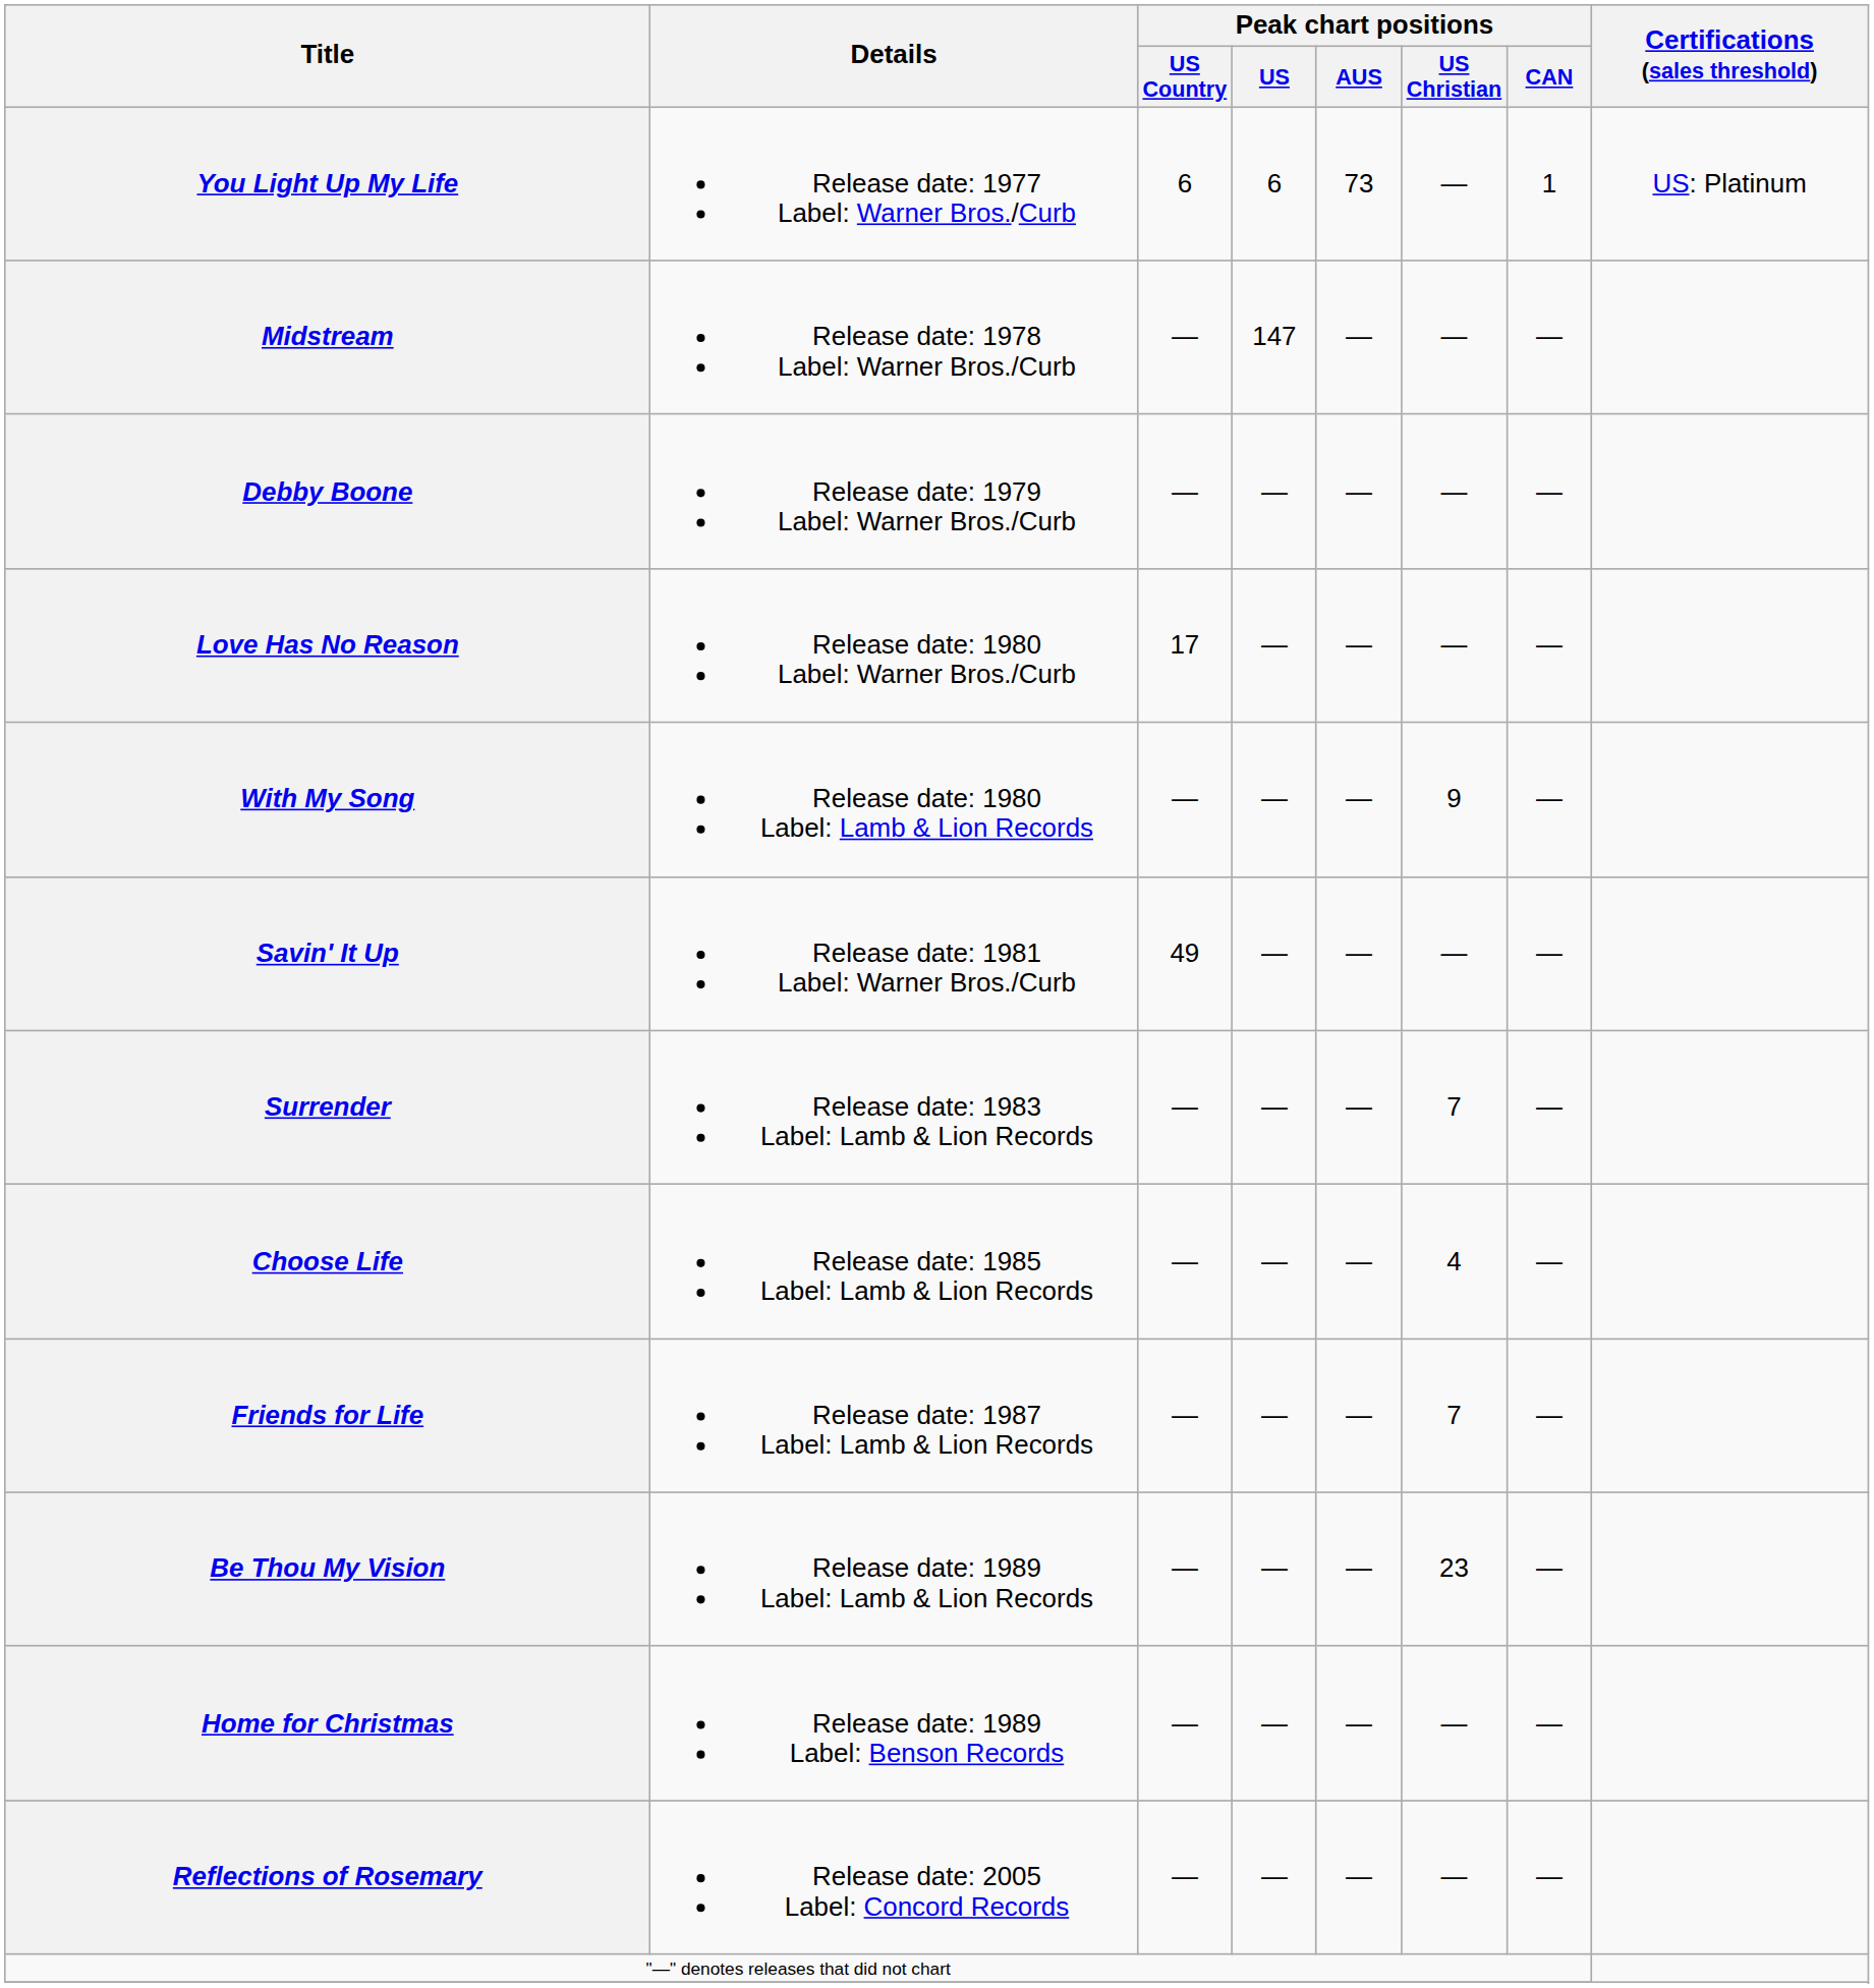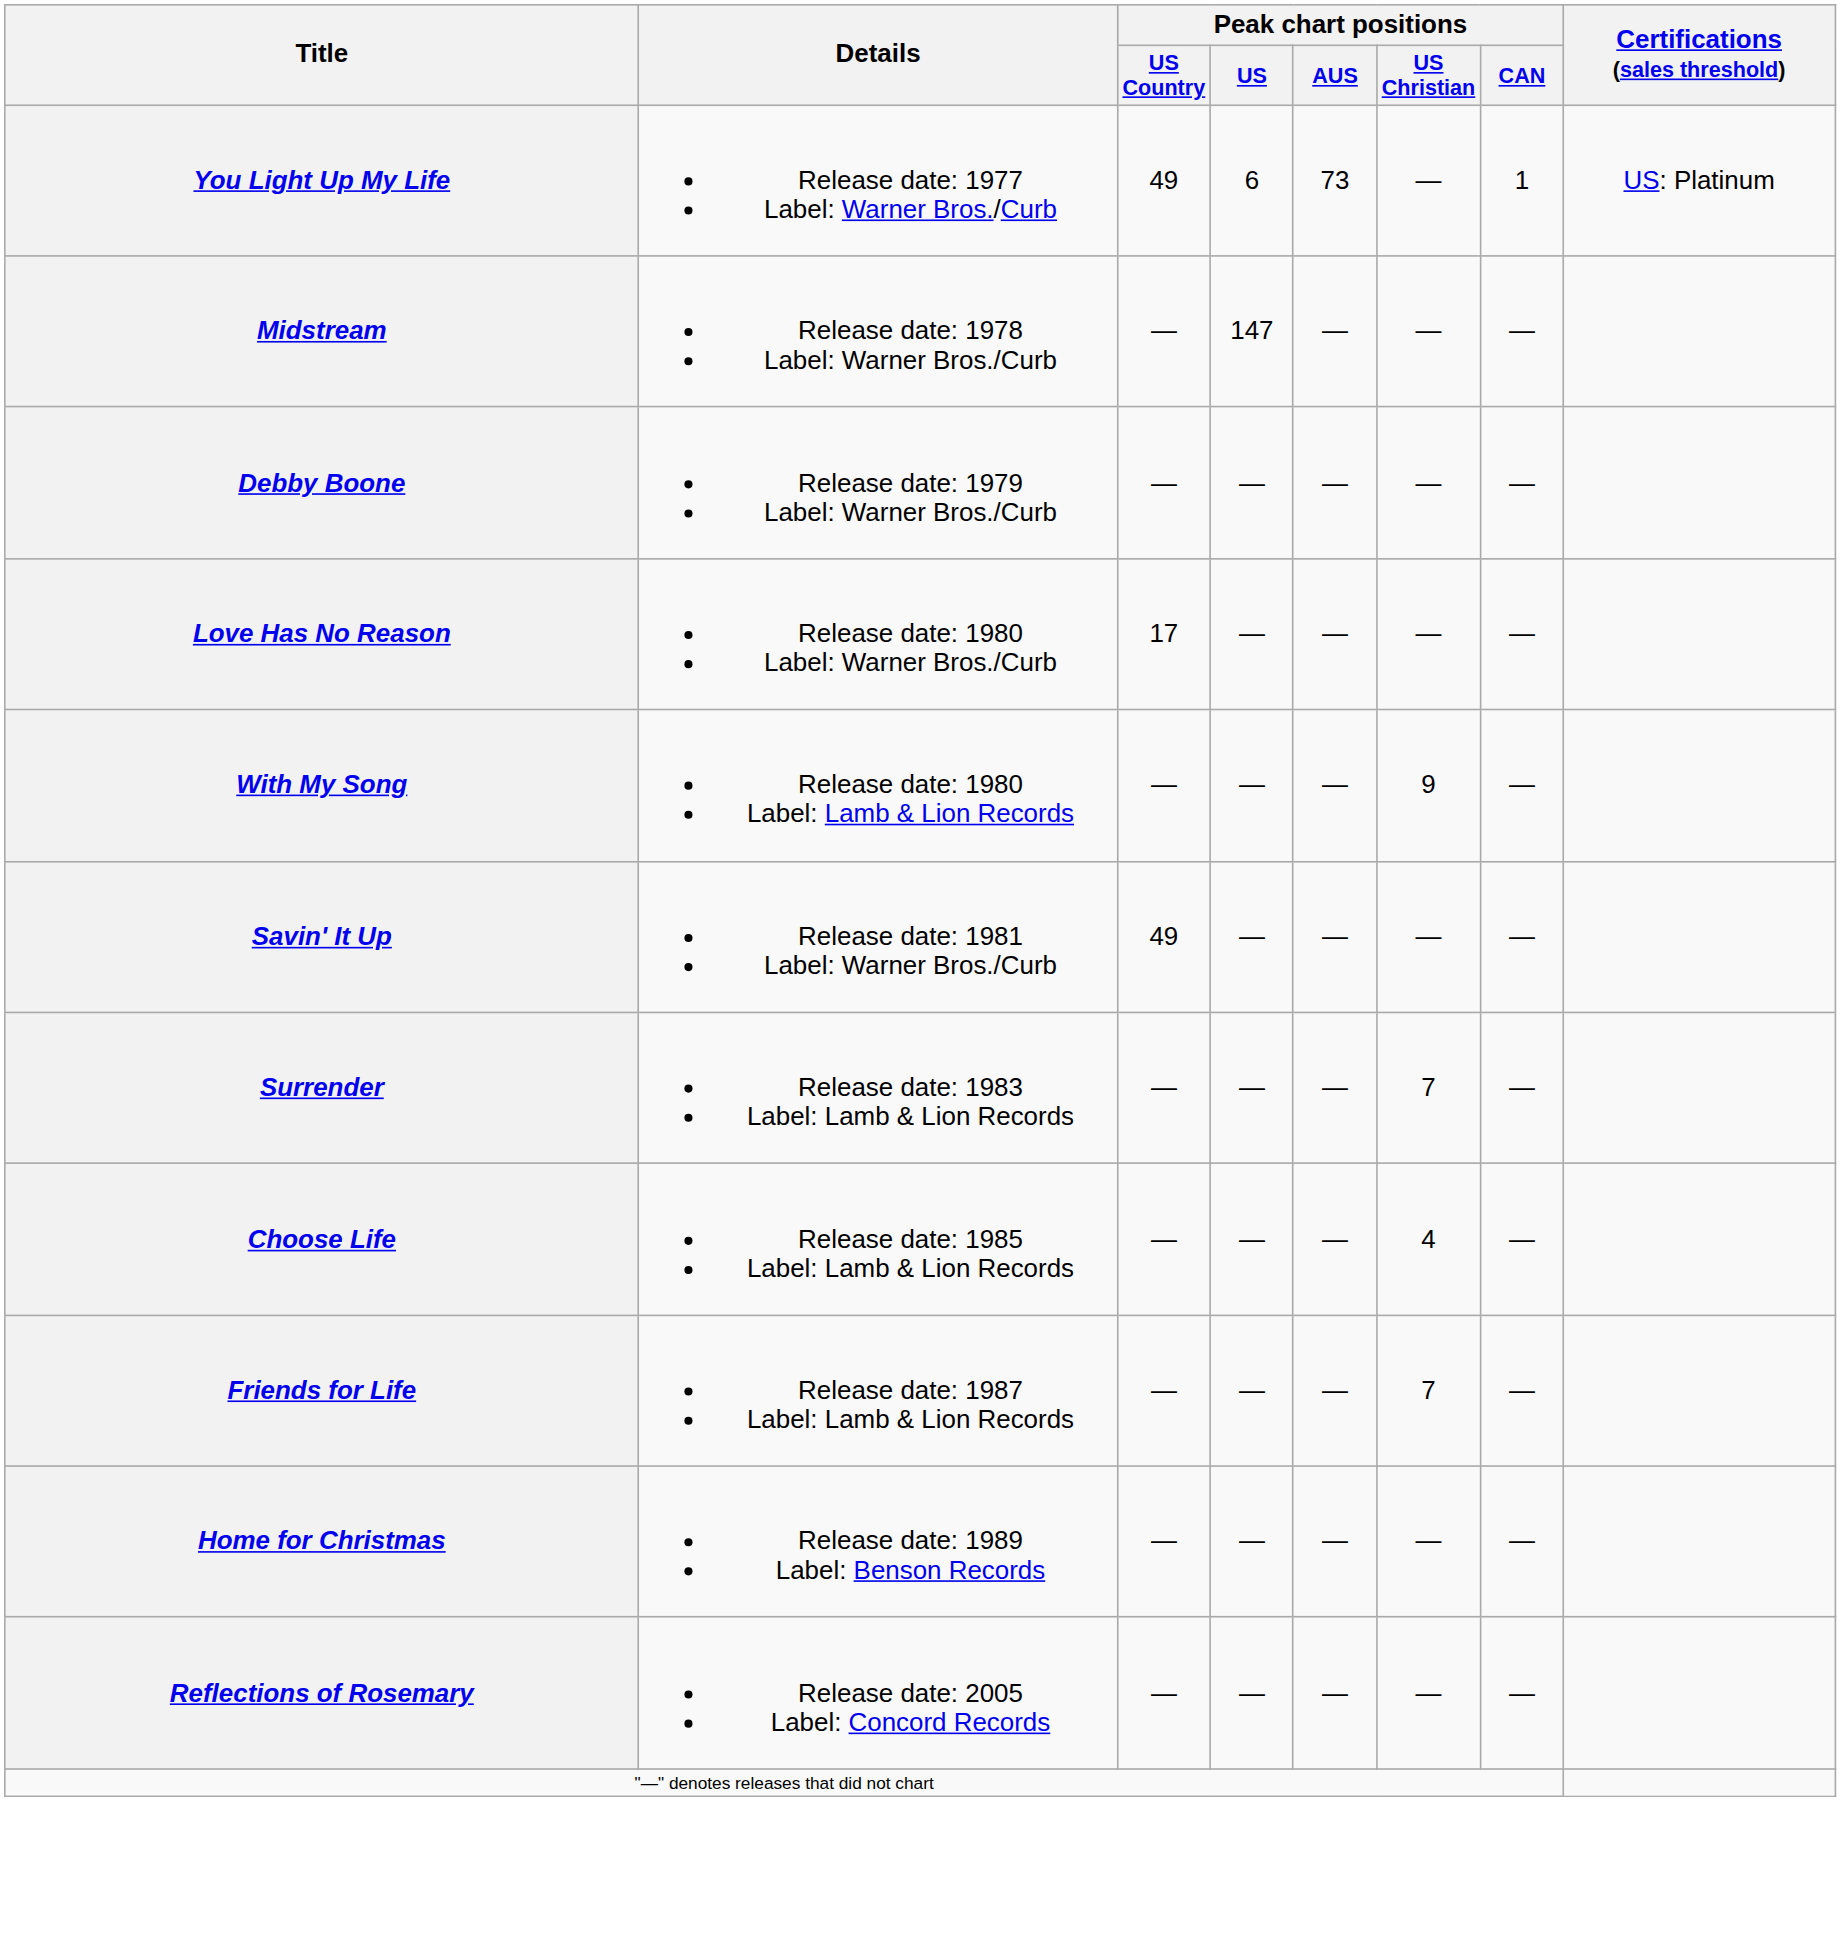 <table class="wikitable plainrowheaders" style="text-align:center;">
 <tr>
 <th rowspan="2" style="width:24em;">Title</th>
 <th rowspan="2" style="width:18em;">Details</th>
 <th colspan="5">Peak chart positions</th>
 <th rowspan="2" style="width:10em;"><a href='#'>Certifications</a><br><small>(<a href='#'>sales threshold</a>)</small></th>
 </tr>
 <tr style="font-size:smaller;">
 <th width="45"><a href='#'>US Country</a></th>
 <th width="45"><a href='#'>US</a></th>
 <th width="45"><a href='#'>AUS</a></th>
 <th width="45"><a href='#'>US Christian</a></th>
 <th width="45"><a href='#'>CAN</a></th>
 </tr>
 <tr>
 <th scope="row"><em><a href='#'>You Light Up My Life</a></em></th>
 <td><br><ul><li>Release date: 1977</li><li>Label: <a href='#'>Warner Bros.</a>/<a href='#'>Curb</a></li></ul></td>
-<td>6</td>
+<td>49</td>
 <td>6</td>
 <td>73</td>
 <td>—</td>
 <td>1</td>
 <td><a href='#'>US</a>: Platinum</td>
 </tr>
 <tr>
 <th scope="row"><em><a href='#'>Midstream</a></em></th>
 <td><br><ul><li>Release date: 1978</li><li>Label: Warner Bros./Curb</li></ul></td>
 <td>—</td>
 <td>147</td>
 <td>—</td>
 <td>—</td>
 <td>—</td>
 <td></td>
 </tr>
 <tr>
 <th scope="row"><em><a href='#'>Debby Boone</a></em></th>
 <td><br><ul><li>Release date: 1979</li><li>Label: Warner Bros./Curb</li></ul></td>
 <td>—</td>
 <td>—</td>
 <td>—</td>
 <td>—</td>
 <td>—</td>
 <td></td>
 </tr>
 <tr>
 <th scope="row"><em><a href='#'>Love Has No Reason</a></em></th>
 <td><br><ul><li>Release date: 1980</li><li>Label: Warner Bros./Curb</li></ul></td>
 <td>17</td>
 <td>—</td>
 <td>—</td>
 <td>—</td>
 <td>—</td>
 <td></td>
 </tr>
 <tr>
 <th scope="row"><em><a href='#'>With My Song</a></em></th>
 <td><br><ul><li>Release date: 1980</li><li>Label: <a href='#'>Lamb & Lion Records</a></li></ul></td>
 <td>—</td>
 <td>—</td>
 <td>—</td>
 <td>9</td>
 <td>—</td>
 <td></td>
 </tr>
 <tr>
 <th scope="row"><em><a href='#'>Savin' It Up</a></em></th>
 <td><br><ul><li>Release date: 1981</li><li>Label: Warner Bros./Curb</li></ul></td>
 <td>49</td>
 <td>—</td>
 <td>—</td>
 <td>—</td>
 <td>—</td>
 <td></td>
 </tr>
 <tr>
 <th scope="row"><em><a href='#'>Surrender</a></em></th>
 <td><br><ul><li>Release date: 1983</li><li>Label: Lamb & Lion Records</li></ul></td>
 <td>—</td>
 <td>—</td>
 <td>—</td>
 <td>7</td>
 <td>—</td>
 <td></td>
 </tr>
 <tr>
 <th scope="row"><em><a href='#'>Choose Life</a></em></th>
 <td><br><ul><li>Release date: 1985</li><li>Label: Lamb & Lion Records</li></ul></td>
 <td>—</td>
 <td>—</td>
 <td>—</td>
 <td>4</td>
 <td>—</td>
 <td></td>
 </tr>
 <tr>
 <th scope="row"><em><a href='#'>Friends for Life</a></em></th>
 <td><br><ul><li>Release date: 1987</li><li>Label: Lamb & Lion Records</li></ul></td>
 <td>—</td>
 <td>—</td>
 <td>—</td>
 <td>7</td>
 <td>—</td>
 <td></td>
 </tr>
 <tr>
-<th scope="row"><em><a href='#'>Be Thou My Vision</a></em></th>
-<td><br><ul><li>Release date: 1989</li><li>Label: Lamb & Lion Records</li></ul></td>
-<td>—</td>
-<td>—</td>
-<td>—</td>
-<td>23</td>
-<td>—</td>
-<td></td>
-</tr>
-<tr>
 <th scope="row"><em><a href='#'>Home for Christmas</a></em></th>
 <td><br><ul><li>Release date: 1989</li><li>Label: <a href='#'>Benson Records</a></li></ul></td>
 <td>—</td>
 <td>—</td>
 <td>—</td>
 <td>—</td>
 <td>—</td>
 <td></td>
 </tr>
 <tr>
 <th scope="row"><em><a href='#'>Reflections of Rosemary</a></em></th>
 <td><br><ul><li>Release date: 2005</li><li>Label: <a href='#'>Concord Records</a></li></ul></td>
 <td>—</td>
 <td>—</td>
 <td>—</td>
 <td>—</td>
 <td>—</td>
 <td></td>
 </tr>
 <tr>
 <td colspan="7" style="font-size: 8pt">"—" denotes releases that did not chart</td>
 </tr>
 <tr>
 </tr>
 </table>
